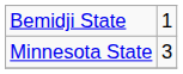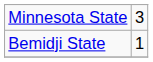 <table class="wikitable sortable">
 <tr>
+</tr>
+<tr>
+<td><a href='#'>Minnesota State</a></td>
+<td align=center>3</td>
 </tr>
 <tr>
 <td><a href='#'>Bemidji State</a></td>
 <td align=center>1</td>
 </tr>
 <tr>
-<td><a href='#'>Minnesota State</a></td>
-<td align=center>3</td>
-</tr>
-<tr>
 </tr>
 </table>
